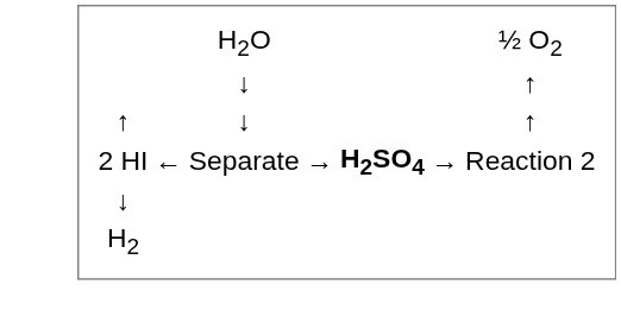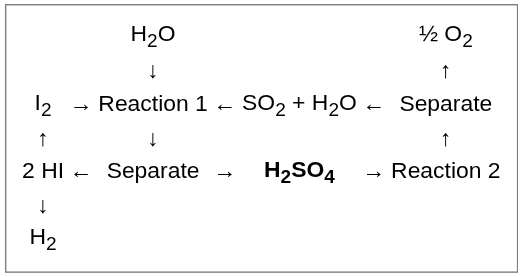 <table align="right" style="text-align:center; margin-left: 1em; padding: 1ex; border: .2ex groove #808080">
 <tr>
 <td></td>
 <td></td>
 <td>H<sub>2</sub>O</td>
 <td></td>
 <td></td>
 <td></td>
 <td>½ O<sub>2</sub></td>
 </tr>
 <tr>
 <td></td>
 <td></td>
 <td>↓</td>
 <td></td>
 <td></td>
 <td></td>
 <td>↑</td>
+</tr>
+<tr>
+<td>I<sub>2</sub></td>
+<td>→</td>
+<td>Reaction 1</td>
+<td>←</td>
+<td>SO<sub>2</sub> + H<sub>2</sub>O</td>
+<td>←</td>
+<td>Separate</td>
 </tr>
 <tr>
 <td>↑</td>
 <td></td>
 <td>↓</td>
 <td></td>
 <td></td>
 <td></td>
 <td>↑</td>
 </tr>
 <tr>
 <td>2 HI</td>
 <td>←</td>
 <td>Separate</td>
 <td>→</td>
 <td><strong>H<sub>2</sub>SO<sub>4</sub></strong></td>
 <td>→</td>
 <td>Reaction 2</td>
 </tr>
 <tr>
 <td>↓</td>
 <td></td>
 </tr>
 <tr>
 <td>H<sub>2</sub></td>
 <td></td>
 </tr>
 </table>
